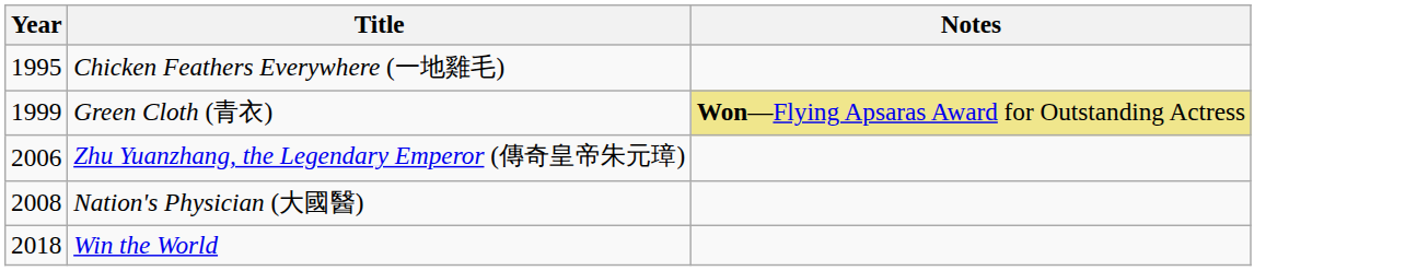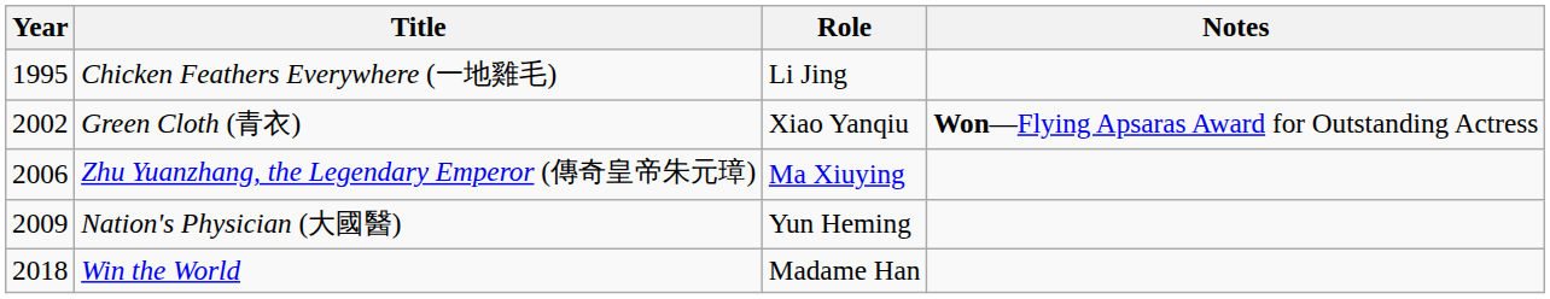 <table class="wikitable sortable">
 <tr>
 <th>Year</th>
 <th>Title</th>
+<th>Role</th>
 <th>Notes</th>
 </tr>
 <tr>
 <td>1995</td>
 <td><em>Chicken Feathers Everywhere</em> (一地雞毛)</td>
+<td>Li Jing</td>
 <td></td>
 </tr>
 <tr>
-<td>1999</td>
+<td>2002</td>
 <td><em>Green Cloth</em> (青衣)</td>
-<td style="background: khaki;"><strong>Won</strong>—<a href='#'>Flying Apsaras Award</a> for Outstanding Actress</td>
+<td>Xiao Yanqiu</td>
+<td><strong>Won</strong>—<a href='#'>Flying Apsaras Award</a> for Outstanding Actress</td>
 </tr>
 <tr>
 <td>2006</td>
 <td><em><a href='#'>Zhu Yuanzhang, the Legendary Emperor</a></em> (傳奇皇帝朱元璋)</td>
+<td><a href='#'>Ma Xiuying</a></td>
 <td></td>
 </tr>
 <tr>
-<td>2008</td>
+<td>2009</td>
 <td><em>Nation's Physician</em> (大國醫)</td>
+<td>Yun Heming</td>
 <td></td>
 </tr>
 <tr>
 <td>2018</td>
 <td><em><a href='#'>Win the World</a></em></td>
+<td>Madame Han</td>
 <td></td>
 </tr>
 </table>
